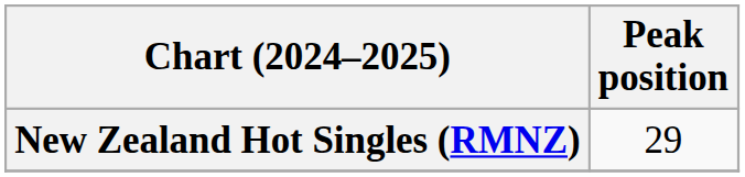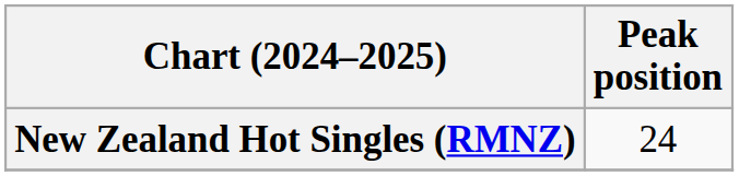 <table class="wikitable sortable plainrowheaders" style="text-align:center">
 <tr>
 <th scope="col">Chart (2024–2025)</th>
 <th scope="col">Peak<br>position</th>
 </tr>
 <tr>
 <th scope="row">New Zealand Hot Singles (<a href='#'>RMNZ</a>)</th>
-<td>29</td>
+<td>24</td>
 </tr>
 <tr>
 </tr>
 <tr>
 </tr>
 <tr>
 </tr>
 </table>
